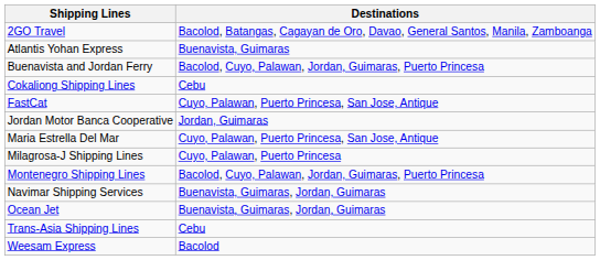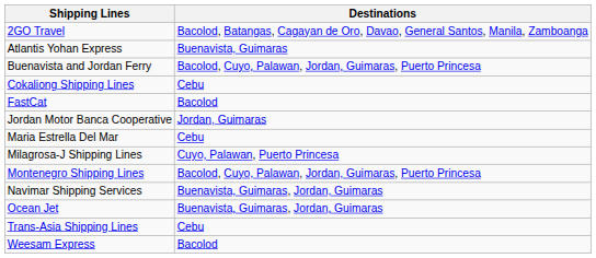 <table class="wikitable sortable">
 <tr>
 <th>Shipping Lines</th>
 <th>Destinations</th>
 </tr>
 <tr>
 <td><a href='#'>2GO Travel</a></td>
 <td><a href='#'>Bacolod</a>, <a href='#'>Batangas</a>, <a href='#'>Cagayan de Oro</a>, <a href='#'>Davao</a>, <a href='#'>General Santos</a>, <a href='#'>Manila</a>, <a href='#'>Zamboanga</a></td>
 </tr>
 <tr>
 <td>Atlantis Yohan Express</td>
 <td><a href='#'>Buenavista, Guimaras</a></td>
 </tr>
 <tr>
 <td>Buenavista and Jordan Ferry</td>
 <td><a href='#'>Bacolod</a>, <a href='#'>Cuyo, Palawan</a>, <a href='#'>Jordan, Guimaras</a>, <a href='#'>Puerto Princesa</a></td>
 </tr>
 <tr>
 <td><a href='#'>Cokaliong Shipping Lines</a></td>
 <td><a href='#'>Cebu</a></td>
 </tr>
 <tr>
 <td><a href='#'>FastCat</a></td>
-<td><a href='#'>Cuyo, Palawan</a>, <a href='#'>Puerto Princesa</a>, <a href='#'>San Jose, Antique</a></td>
+<td><a href='#'>Bacolod</a></td>
 </tr>
 <tr>
 <td>Jordan Motor Banca Cooperative</td>
 <td><a href='#'>Jordan, Guimaras</a></td>
 </tr>
 <tr>
 <td>Maria Estrella Del Mar</td>
-<td><a href='#'>Cuyo, Palawan</a>, <a href='#'>Puerto Princesa</a>, <a href='#'>San Jose, Antique</a></td>
+<td><a href='#'>Cebu</a></td>
 </tr>
 <tr>
 <td>Milagrosa-J Shipping Lines</td>
 <td><a href='#'>Cuyo, Palawan</a>, <a href='#'>Puerto Princesa</a></td>
 </tr>
 <tr>
 <td><a href='#'>Montenegro Shipping Lines</a></td>
 <td><a href='#'>Bacolod</a>, <a href='#'>Cuyo, Palawan</a>, <a href='#'>Jordan, Guimaras</a>, <a href='#'>Puerto Princesa</a></td>
 </tr>
 <tr>
 <td>Navimar Shipping Services</td>
 <td><a href='#'>Buenavista, Guimaras</a>, <a href='#'>Jordan, Guimaras</a></td>
 </tr>
 <tr>
 <td><a href='#'>Ocean Jet</a></td>
 <td><a href='#'>Buenavista, Guimaras</a>, <a href='#'>Jordan, Guimaras</a></td>
 </tr>
 <tr>
 <td><a href='#'>Trans-Asia Shipping Lines</a></td>
 <td><a href='#'>Cebu</a></td>
 </tr>
 <tr>
 <td><a href='#'>Weesam Express</a></td>
 <td><a href='#'>Bacolod</a></td>
 </tr>
 </table>
